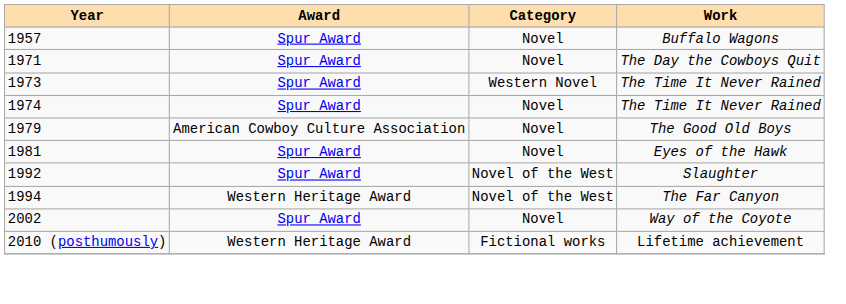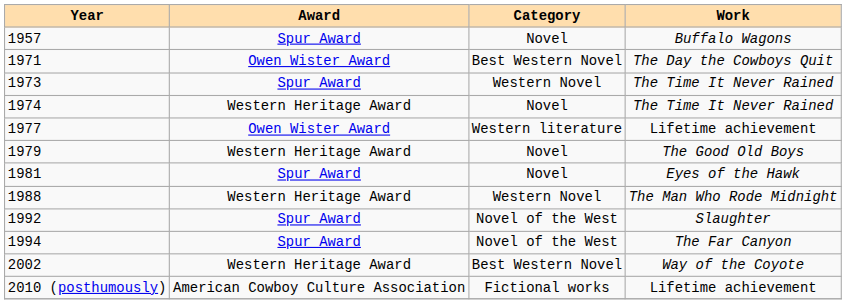 <table class="wikitable">
 <tr>
 <th align="center" style="background:#ffdead">Year</th>
 <th align="center" style="background:#ffdead">Award</th>
 <th align="center" style="background:#ffdead">Category</th>
 <th align="center" style="background:#ffdead">Work</th>
 </tr>
 <tr>
 <td>1957</td>
 <td align="center"><a href='#'>Spur Award</a></td>
 <td align="center">Novel</td>
 <td align="center"><em>Buffalo Wagons</em></td>
 </tr>
 <tr>
 <td>1971</td>
-<td align="center"><a href='#'>Spur Award</a></td>
-<td align="center">Novel</td>
+<td align="center"><a href='#'>Owen Wister Award</a></td>
+<td align="center">Best Western Novel</td>
 <td align="center"><em>The Day the Cowboys Quit</em></td>
 </tr>
 <tr>
 <td>1973</td>
 <td align="center"><a href='#'>Spur Award</a></td>
 <td align="center">Western Novel</td>
 <td align="center"><em>The Time It Never Rained</em></td>
 </tr>
 <tr>
 <td>1974</td>
-<td align="center"><a href='#'>Spur Award</a></td>
+<td align="center">Western Heritage Award</td>
 <td align="center">Novel</td>
 <td align="center"><em>The Time It Never Rained</em></td>
 </tr>
 <tr>
+<td>1977</td>
+<td align="center"><a href='#'>Owen Wister Award</a></td>
+<td align="center">Western literature</td>
+<td align="center">Lifetime achievement</td>
+</tr>
+<tr>
 <td>1979</td>
-<td align="center">American Cowboy Culture Association</td>
+<td align="center">Western Heritage Award</td>
 <td align="center">Novel</td>
 <td align="center"><em>The Good Old Boys</em></td>
 </tr>
 <tr>
 <td>1981</td>
 <td align="center"><a href='#'>Spur Award</a></td>
 <td align="center">Novel</td>
 <td align="center"><em>Eyes of the Hawk</em></td>
 </tr>
 <tr>
+<td>1988</td>
+<td align="center">Western Heritage Award</td>
+<td align="center">Western Novel</td>
+<td align="center"><em>The Man Who Rode Midnight</em></td>
+</tr>
+<tr>
 <td>1992</td>
 <td align="center"><a href='#'>Spur Award</a></td>
 <td align="center">Novel of the West</td>
 <td align="center"><em>Slaughter</em></td>
 </tr>
 <tr>
 <td>1994</td>
-<td align="center">Western Heritage Award</td>
+<td align="center"><a href='#'>Spur Award</a></td>
 <td align="center">Novel of the West</td>
 <td align="center"><em>The Far Canyon</em></td>
 </tr>
 <tr>
 <td>2002</td>
-<td align="center"><a href='#'>Spur Award</a></td>
-<td align="center">Novel</td>
+<td align="center">Western Heritage Award</td>
+<td align="center">Best Western Novel</td>
 <td align="center"><em>Way of the Coyote</em></td>
 </tr>
 <tr>
 <td>2010 (<a href='#'>posthumously</a>)</td>
-<td align="center">Western Heritage Award</td>
+<td align="center">American Cowboy Culture Association</td>
 <td align="center">Fictional works</td>
 <td align="center">Lifetime achievement</td>
 </tr>
 <tr>
 </tr>
 </table>
